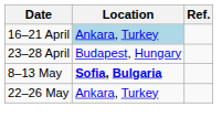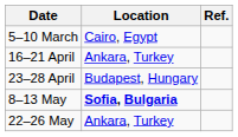 <table class="wikitable">
 <tr>
 <th>Date</th>
 <th>Location</th>
 <th>Ref.</th>
 </tr>
 <tr>
+<td>5–10 March</td>
+<td> <a href='#'>Cairo</a>, <a href='#'>Egypt</a></td>
+<td></td>
+</tr>
+<tr>
 <td>16–21 April</td>
-<td style="background: lightblue;"> <a href='#'>Ankara</a>, <a href='#'>Turkey</a></td>
+<td> <a href='#'>Ankara</a>, <a href='#'>Turkey</a></td>
 <td></td>
 </tr>
 <tr>
 <td>23–28 April</td>
 <td> <a href='#'>Budapest</a>, <a href='#'>Hungary</a></td>
 <td></td>
 </tr>
 <tr>
 <td>8–13 May</td>
 <td><strong> <a href='#'>Sofia</a>, <a href='#'>Bulgaria</a></strong></td>
 <td></td>
 </tr>
 <tr>
 <td>22–26 May</td>
 <td> <a href='#'>Ankara</a>, <a href='#'>Turkey</a></td>
 <td></td>
 </tr>
 </table>
